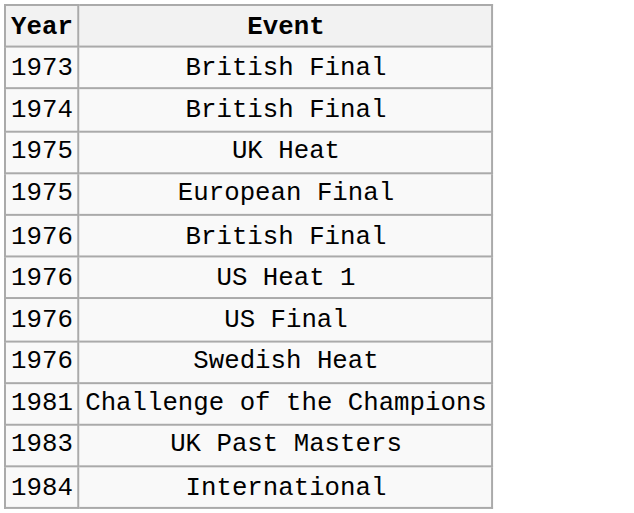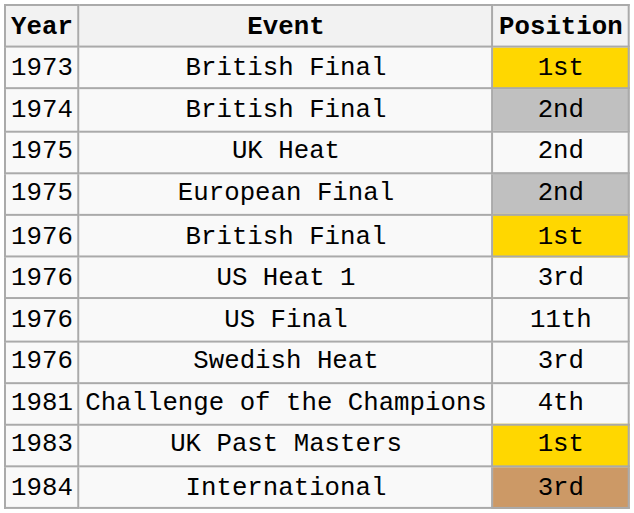 <table class="wikitable" style="text-align:center">
 <tr>
 <th>Year</th>
 <th>Event</th>
+<th>Position</th>
 </tr>
 <tr>
 <td>1973</td>
 <td>British Final</td>
+<td bgcolor="gold">1st</td>
 </tr>
 <tr>
 <td>1974</td>
 <td>British Final</td>
+<td bgcolor="silver">2nd</td>
 </tr>
 <tr>
 <td>1975</td>
 <td>UK Heat</td>
+<td>2nd</td>
 </tr>
 <tr>
 <td>1975</td>
 <td>European Final</td>
+<td bgcolor="silver">2nd</td>
 </tr>
 <tr>
 <td>1976</td>
 <td>British Final</td>
+<td bgcolor="gold">1st</td>
 </tr>
 <tr>
 <td>1976</td>
 <td>US Heat 1</td>
+<td>3rd</td>
 </tr>
 <tr>
 <td>1976</td>
 <td>US Final</td>
+<td>11th</td>
 </tr>
 <tr>
 <td>1976</td>
 <td>Swedish Heat</td>
+<td>3rd</td>
 </tr>
 <tr>
 <td>1981</td>
 <td>Challenge of the Champions</td>
+<td>4th</td>
 </tr>
 <tr>
 <td>1983</td>
 <td>UK Past Masters</td>
+<td bgcolor="gold">1st</td>
 </tr>
 <tr>
 <td>1984</td>
 <td>International</td>
+<td bgcolor="cc9966">3rd</td>
 </tr>
 </table>
